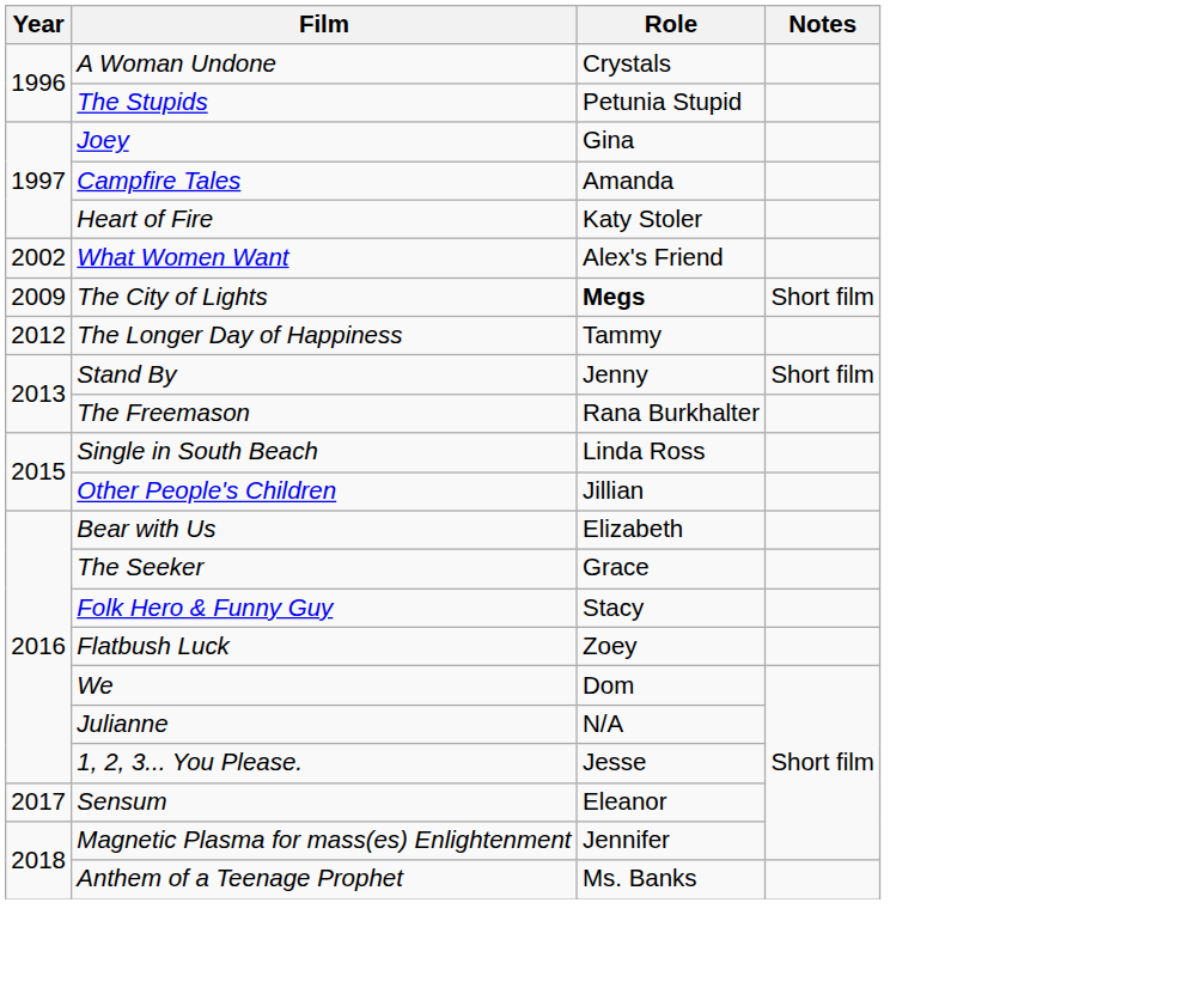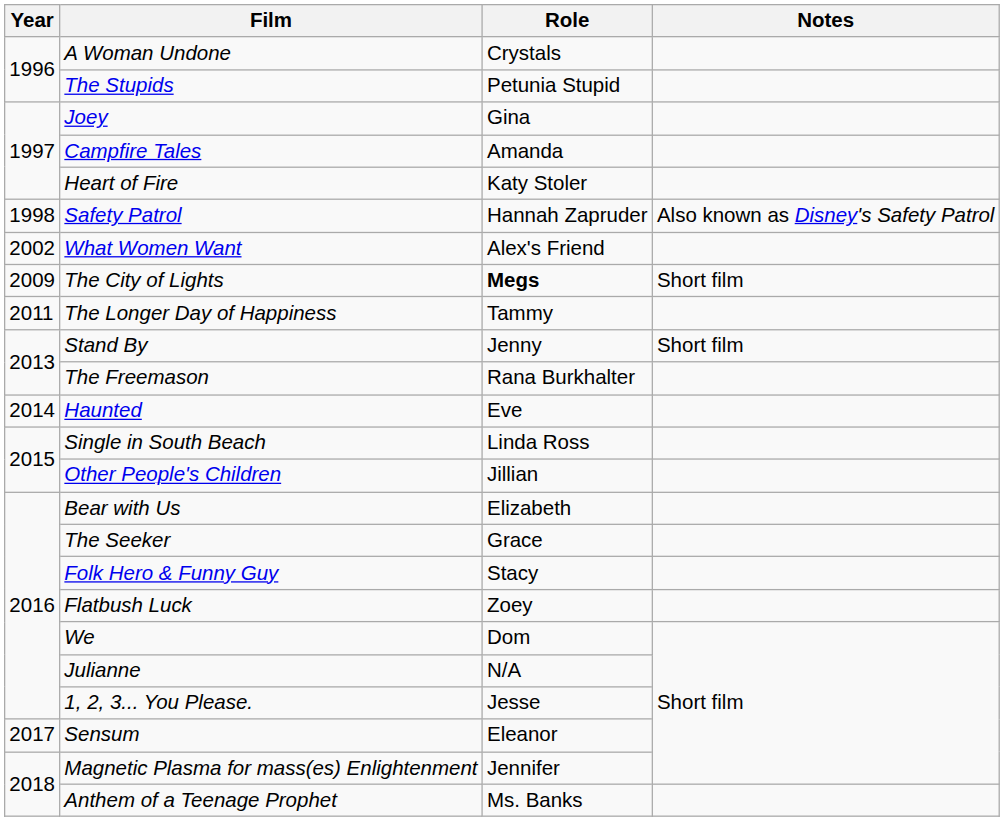 <table class="wikitable">
 <tr>
 <th>Year</th>
 <th>Film</th>
 <th>Role</th>
 <th>Notes</th>
 </tr>
 <tr>
 <td rowspan=2>1996</td>
 <td><em>A Woman Undone</em></td>
 <td>Crystals</td>
 <td></td>
 </tr>
 <tr>
 <td><em><a href='#'>The Stupids</a></em></td>
 <td>Petunia Stupid</td>
 <td></td>
 </tr>
 <tr>
 <td rowspan=3>1997</td>
 <td><em><a href='#'>Joey</a></em></td>
 <td>Gina</td>
 <td></td>
 </tr>
 <tr>
 <td><em><a href='#'>Campfire Tales</a></em></td>
 <td>Amanda</td>
 <td></td>
 </tr>
 <tr>
 <td><em>Heart of Fire</em></td>
 <td>Katy Stoler</td>
 <td></td>
 </tr>
 <tr>
+<td>1998</td>
+<td><em><a href='#'>Safety Patrol</a></em></td>
+<td>Hannah Zapruder</td>
+<td>Also known as <em><a href='#'>Disney</a>'s Safety Patrol</em></td>
+</tr>
+<tr>
 <td>2002</td>
 <td><em><a href='#'>What Women Want</a></em></td>
 <td>Alex's Friend</td>
 <td></td>
 </tr>
 <tr>
 <td>2009</td>
 <td><em>The City of Lights</em></td>
 <td><strong>Megs</strong></td>
 <td>Short film</td>
 </tr>
 <tr>
-<td>2012</td>
+<td>2011</td>
 <td><em>The Longer Day of Happiness</em></td>
 <td>Tammy</td>
 <td></td>
 </tr>
 <tr>
 <td rowspan=2>2013</td>
 <td><em>Stand By</em></td>
 <td>Jenny</td>
 <td>Short film</td>
 </tr>
 <tr>
 <td><em>The Freemason</em></td>
 <td>Rana Burkhalter</td>
+<td></td>
+</tr>
+<tr>
+<td>2014</td>
+<td><em><a href='#'>Haunted</a></em></td>
+<td>Eve</td>
 <td></td>
 </tr>
 <tr>
 <td rowspan="2">2015</td>
 <td><em>Single in South Beach</em></td>
 <td>Linda Ross</td>
 <td></td>
 </tr>
 <tr>
 <td><em><a href='#'>Other People's Children</a></em></td>
 <td>Jillian</td>
 <td></td>
 </tr>
 <tr>
 <td rowspan="7">2016</td>
 <td><em>Bear with Us</em></td>
 <td>Elizabeth</td>
 <td></td>
 </tr>
 <tr>
 <td><em>The Seeker</em></td>
 <td>Grace</td>
 <td></td>
 </tr>
 <tr>
 <td><em><a href='#'>Folk Hero & Funny Guy</a></em></td>
 <td>Stacy</td>
 <td></td>
 </tr>
 <tr>
 <td><em>Flatbush Luck</em></td>
 <td>Zoey</td>
 <td></td>
 </tr>
 <tr>
 <td><em>We</em></td>
 <td>Dom</td>
 <td rowspan="5">Short film</td>
 </tr>
 <tr>
 <td><em>Julianne</em></td>
 <td>N/A</td>
 </tr>
 <tr>
 <td><em>1, 2, 3... You Please.</em></td>
 <td>Jesse</td>
 </tr>
 <tr>
 <td>2017</td>
 <td><em>Sensum</em></td>
 <td>Eleanor</td>
 </tr>
 <tr>
 <td rowspan="2">2018</td>
 <td><em>Magnetic Plasma for mass(es) Enlightenment</em></td>
 <td>Jennifer</td>
 </tr>
 <tr>
 <td><em>Anthem of a Teenage Prophet</em></td>
 <td>Ms. Banks</td>
 <td></td>
 </tr>
 </table>
